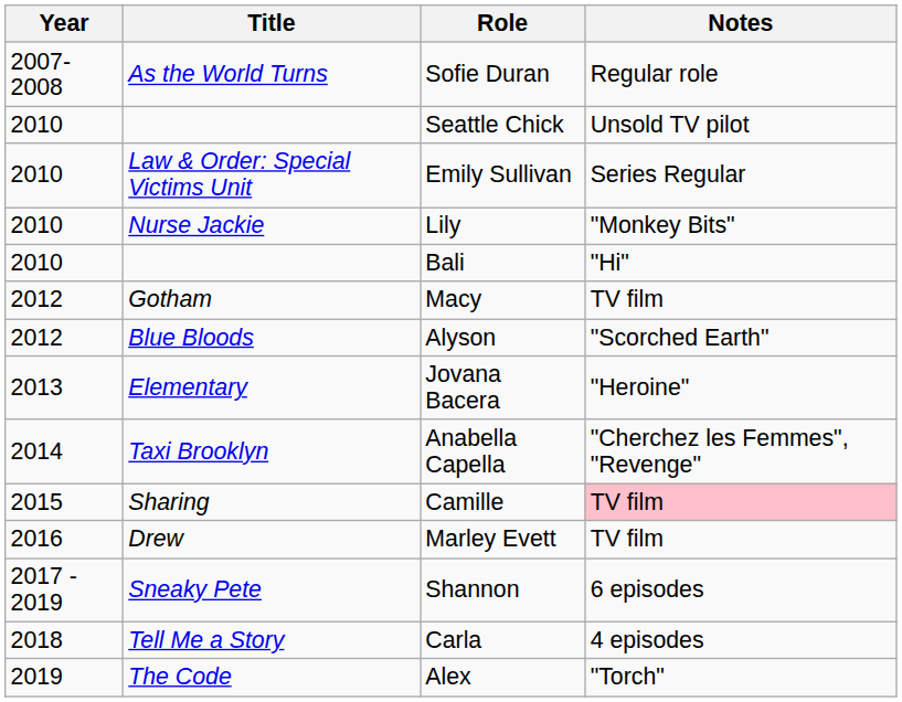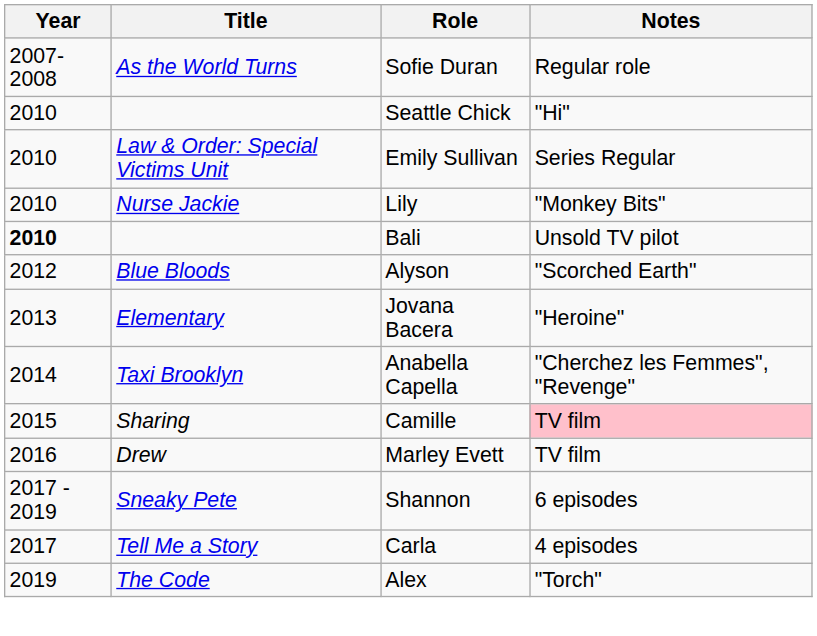 <table class="wikitable sortable">
 <tr>
 <th>Year</th>
 <th>Title</th>
 <th>Role</th>
 <th class="unsortable">Notes</th>
 </tr>
 <tr>
 <td>2007-2008</td>
 <td><em><a href='#'>As the World Turns</a></em></td>
 <td>Sofie Duran</td>
 <td>Regular role</td>
 </tr>
 <tr>
 <td>2010</td>
 <td><em></em></td>
 <td>Seattle Chick</td>
-<td>Unsold TV pilot</td>
+<td>"Hi"</td>
 </tr>
 <tr>
 <td>2010</td>
 <td><em><a href='#'>Law & Order: Special Victims Unit</a></em></td>
 <td>Emily Sullivan</td>
 <td>Series Regular</td>
 </tr>
 <tr>
 <td>2010</td>
 <td><em><a href='#'>Nurse Jackie</a></em></td>
 <td>Lily</td>
 <td>"Monkey Bits"</td>
 </tr>
 <tr>
-<td>2010</td>
+<td><strong>2010</strong></td>
 <td><em></em></td>
 <td>Bali</td>
-<td>"Hi"</td>
-</tr>
-<tr>
-<td>2012</td>
-<td><em>Gotham</em></td>
-<td>Macy</td>
-<td>TV film</td>
+<td>Unsold TV pilot</td>
 </tr>
 <tr>
 <td>2012</td>
 <td><em><a href='#'>Blue Bloods</a></em></td>
 <td>Alyson</td>
 <td>"Scorched Earth"</td>
 </tr>
 <tr>
 <td>2013</td>
 <td><em><a href='#'>Elementary</a></em></td>
 <td>Jovana Bacera</td>
 <td>"Heroine"</td>
 </tr>
 <tr>
 <td>2014</td>
 <td><em><a href='#'>Taxi Brooklyn</a></em></td>
 <td>Anabella Capella</td>
 <td>"Cherchez les Femmes", "Revenge"</td>
 </tr>
 <tr>
 <td>2015</td>
 <td><em>Sharing</em></td>
 <td>Camille</td>
 <td style="background: pink;">TV film</td>
 </tr>
 <tr>
 <td>2016</td>
 <td><em>Drew</em></td>
 <td>Marley Evett</td>
 <td>TV film</td>
 </tr>
 <tr>
 <td>2017 - 2019</td>
 <td><em><a href='#'>Sneaky Pete</a></em></td>
 <td>Shannon</td>
 <td>6 episodes</td>
 </tr>
 <tr>
-<td>2018</td>
+<td>2017</td>
 <td><em><a href='#'>Tell Me a Story</a></em></td>
 <td>Carla</td>
 <td>4 episodes</td>
 </tr>
 <tr>
 <td>2019</td>
 <td><em><a href='#'>The Code</a></em></td>
 <td>Alex</td>
 <td>"Torch"</td>
 </tr>
 </table>
